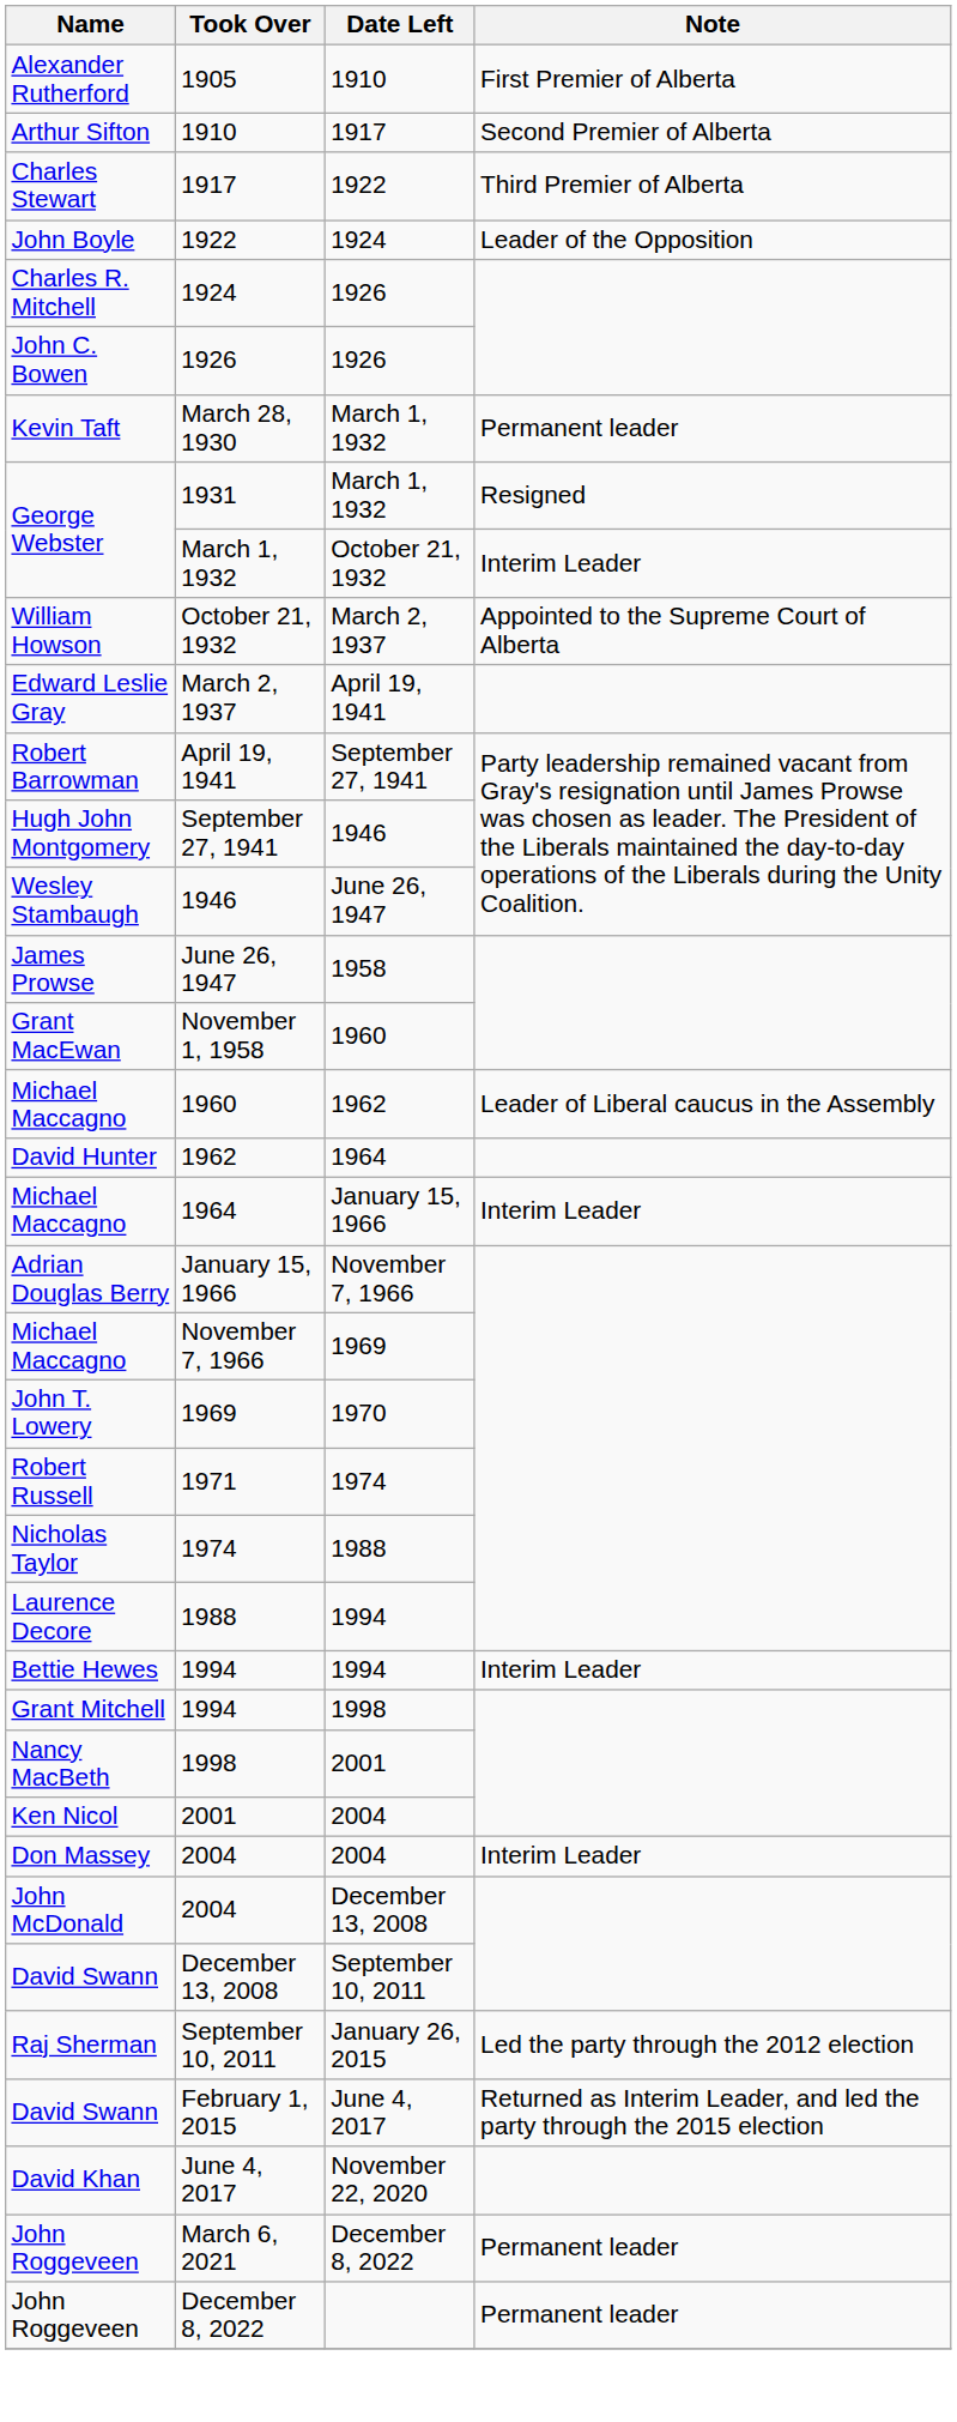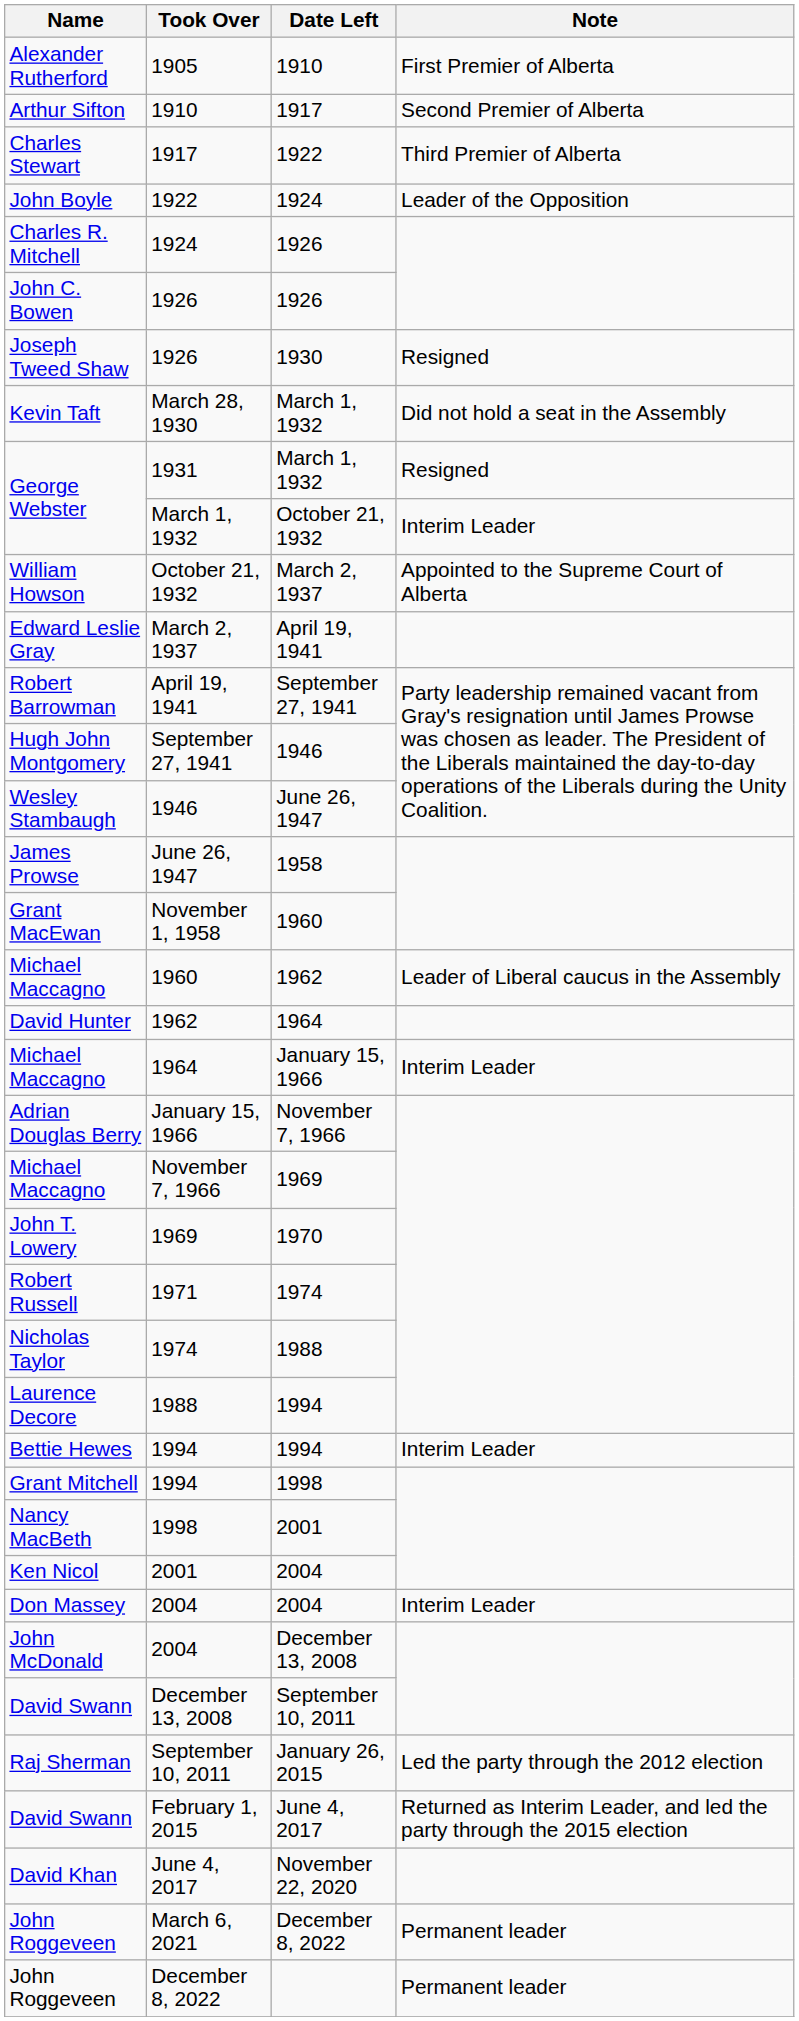 <table class="wikitable">
 <tr>
 <th>Name</th>
 <th>Took Over</th>
 <th>Date Left</th>
 <th>Note</th>
 </tr>
 <tr>
 <td><a href='#'>Alexander Rutherford</a></td>
 <td>1905</td>
 <td>1910</td>
 <td>First Premier of Alberta</td>
 </tr>
 <tr>
 <td><a href='#'>Arthur Sifton</a></td>
 <td>1910</td>
 <td>1917</td>
 <td>Second Premier of Alberta</td>
 </tr>
 <tr>
 <td><a href='#'>Charles Stewart</a></td>
 <td>1917</td>
 <td>1922</td>
 <td>Third Premier of Alberta</td>
 </tr>
 <tr>
 <td><a href='#'>John Boyle</a></td>
 <td>1922</td>
 <td>1924</td>
 <td>Leader of the Opposition</td>
 </tr>
 <tr>
 <td><a href='#'>Charles R. Mitchell</a></td>
 <td>1924</td>
 <td>1926</td>
 </tr>
 <tr>
 <td><a href='#'>John C. Bowen</a></td>
 <td>1926</td>
 <td>1926</td>
 </tr>
 <tr>
+<td><a href='#'>Joseph Tweed Shaw</a></td>
+<td>1926</td>
+<td>1930</td>
+<td>Resigned</td>
+</tr>
+<tr>
 <td><a href='#'>Kevin Taft</a></td>
 <td>March 28, 1930</td>
 <td>March 1, 1932</td>
-<td>Permanent leader</td>
+<td>Did not hold a seat in the Assembly</td>
 </tr>
 <tr>
 <td rowspan=2><a href='#'>George Webster</a></td>
 <td>1931</td>
 <td>March 1, 1932</td>
 <td>Resigned</td>
 </tr>
 <tr>
 <td>March 1, 1932</td>
 <td>October 21, 1932</td>
 <td>Interim Leader</td>
 </tr>
 <tr>
 <td><a href='#'>William Howson</a></td>
 <td>October 21, 1932</td>
 <td>March 2, 1937</td>
 <td>Appointed to the Supreme Court of Alberta</td>
 </tr>
 <tr>
 <td><a href='#'>Edward Leslie Gray</a></td>
 <td>March 2, 1937</td>
 <td>April 19, 1941</td>
 </tr>
 <tr>
 <td><a href='#'>Robert Barrowman</a></td>
 <td>April 19, 1941</td>
 <td>September 27, 1941</td>
 <td rowspan=3>Party leadership remained vacant from Gray's resignation until James Prowse was chosen as leader. The President of the Liberals maintained the day-to-day operations of the Liberals during the Unity Coalition.</td>
 </tr>
 <tr>
 <td><a href='#'>Hugh John Montgomery</a></td>
 <td>September 27, 1941</td>
 <td>1946</td>
 </tr>
 <tr>
 <td><a href='#'>Wesley Stambaugh</a></td>
 <td>1946</td>
 <td>June 26, 1947</td>
 </tr>
 <tr>
 <td><a href='#'>James Prowse</a></td>
 <td>June 26, 1947</td>
 <td>1958</td>
 </tr>
 <tr>
 <td><a href='#'>Grant MacEwan</a></td>
 <td>November 1, 1958</td>
 <td>1960</td>
 </tr>
 <tr>
 <td><a href='#'>Michael Maccagno</a></td>
 <td>1960</td>
 <td>1962</td>
 <td>Leader of Liberal caucus in the Assembly</td>
 </tr>
 <tr>
 <td><a href='#'>David Hunter</a></td>
 <td>1962</td>
 <td>1964</td>
 </tr>
 <tr>
 <td><a href='#'>Michael Maccagno</a></td>
 <td>1964</td>
 <td>January 15, 1966</td>
 <td>Interim Leader</td>
 </tr>
 <tr>
 <td><a href='#'>Adrian Douglas Berry</a></td>
 <td>January 15, 1966</td>
 <td>November 7, 1966</td>
 </tr>
 <tr>
 <td><a href='#'>Michael Maccagno</a></td>
 <td>November 7, 1966</td>
 <td>1969</td>
 </tr>
 <tr>
 <td><a href='#'>John T. Lowery</a></td>
 <td>1969</td>
 <td>1970</td>
 </tr>
 <tr>
 <td><a href='#'>Robert Russell</a></td>
 <td>1971</td>
 <td>1974</td>
 </tr>
 <tr>
 <td><a href='#'>Nicholas Taylor</a></td>
 <td>1974</td>
 <td>1988</td>
 </tr>
 <tr>
 <td><a href='#'>Laurence Decore</a></td>
 <td>1988</td>
 <td>1994</td>
 </tr>
 <tr>
 <td><a href='#'>Bettie Hewes</a></td>
 <td>1994</td>
 <td>1994</td>
 <td>Interim Leader</td>
 </tr>
 <tr>
 <td><a href='#'>Grant Mitchell</a></td>
 <td>1994</td>
 <td>1998</td>
 </tr>
 <tr>
 <td><a href='#'>Nancy MacBeth</a></td>
 <td>1998</td>
 <td>2001</td>
 </tr>
 <tr>
 <td><a href='#'>Ken Nicol</a></td>
 <td>2001</td>
 <td>2004</td>
 </tr>
 <tr>
 <td><a href='#'>Don Massey</a></td>
 <td>2004</td>
 <td>2004</td>
 <td>Interim Leader</td>
 </tr>
 <tr>
 <td><a href='#'>John McDonald</a></td>
 <td>2004</td>
 <td>December 13, 2008</td>
 </tr>
 <tr>
 <td><a href='#'>David Swann</a></td>
 <td>December 13, 2008</td>
 <td>September 10, 2011</td>
 </tr>
 <tr>
 <td><a href='#'>Raj Sherman</a></td>
 <td>September 10, 2011</td>
 <td>January 26, 2015</td>
 <td>Led the party through the 2012 election</td>
 </tr>
 <tr>
 <td><a href='#'>David Swann</a></td>
 <td>February 1, 2015</td>
 <td>June 4, 2017</td>
 <td>Returned as Interim Leader, and led the party through the 2015 election</td>
 </tr>
 <tr>
 <td><a href='#'>David Khan</a></td>
 <td>June 4, 2017</td>
 <td>November 22, 2020</td>
 <td></td>
 </tr>
 <tr>
 <td><a href='#'>John Roggeveen</a></td>
 <td>March 6, 2021</td>
 <td>December 8, 2022</td>
 <td>Permanent leader</td>
 </tr>
 <tr>
 <td>John Roggeveen</td>
 <td>December 8, 2022</td>
 <td></td>
 <td>Permanent leader</td>
 </tr>
 <tr>
 </tr>
 </table>
